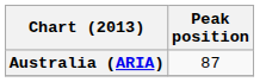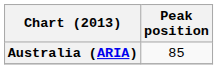 <table class="wikitable sortable plainrowheaders">
 <tr>
 <th scope="col">Chart (2013)</th>
 <th scope="col">Peak<br>position</th>
 </tr>
 <tr>
 <th scope="row">Australia (<a href='#'>ARIA</a>)</th>
-<td style="text-align:center;">87</td>
+<td style="text-align:center;">85</td>
 </tr>
 <tr>
 </tr>
 </table>
